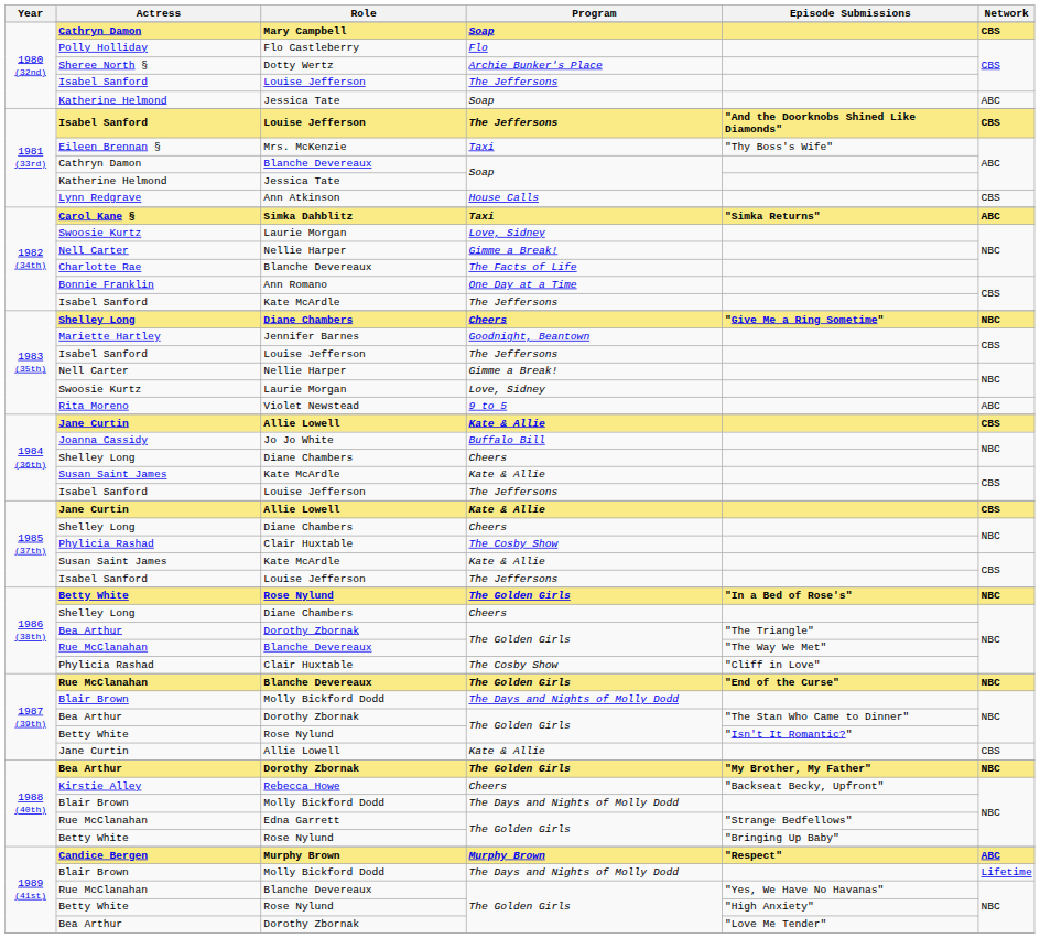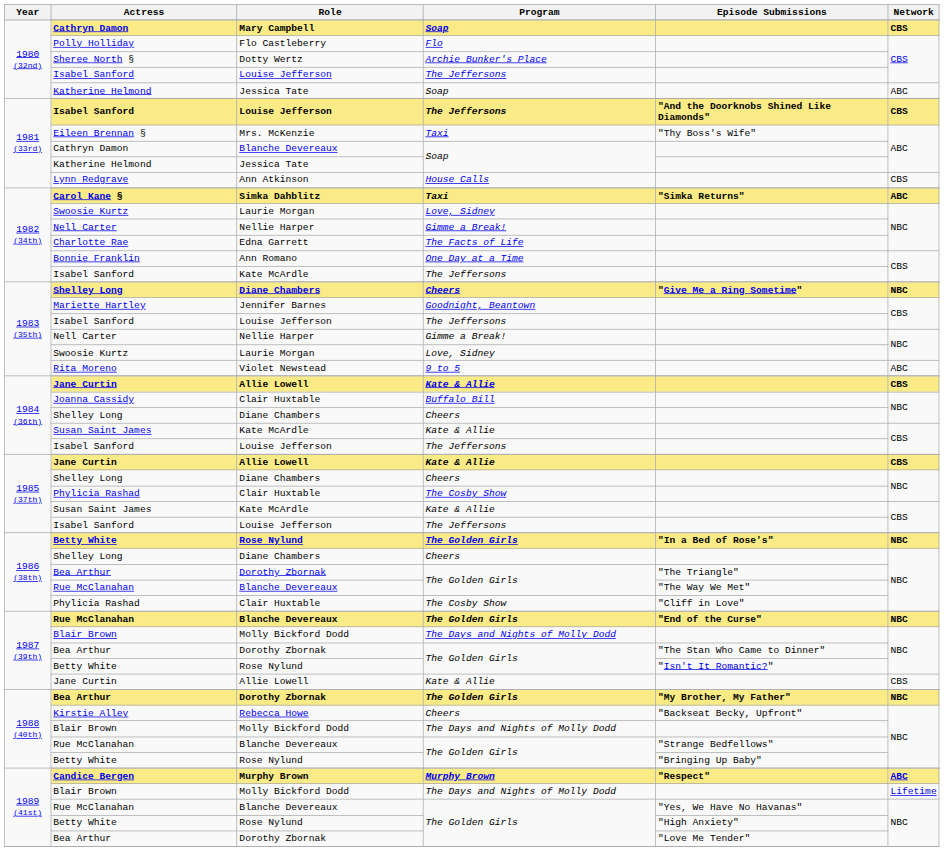 <table class="wikitable" style="width:100%">
 <tr bgcolor="#bebebe">
 <th width="5%">Year</th>
 <th width="20%">Actress</th>
 <th width="20%">Role</th>
 <th width="25%">Program</th>
 <th width="25%">Episode Submissions</th>
 <th width="5%">Network</th>
 </tr>
 <tr>
 <td rowspan=6 style="text-align:center"><a href='#'>1980</a><br><small><a href='#'>(32nd)</a></small></td>
 </tr>
 <tr style="background:#FAEB86">
 <td><strong><a href='#'>Cathryn Damon</a></strong></td>
 <td><strong>Mary Campbell</strong></td>
 <td><strong><em><a href='#'>Soap</a></em></strong></td>
 <td></td>
 <td><strong>CBS</strong></td>
 </tr>
 <tr>
 <td><a href='#'>Polly Holliday</a></td>
 <td>Flo Castleberry</td>
 <td><em><a href='#'>Flo</a></em></td>
 <td></td>
 <td rowspan=3><a href='#'>CBS</a></td>
 </tr>
 <tr>
 <td><a href='#'>Sheree North</a> §</td>
 <td>Dotty Wertz</td>
 <td><em><a href='#'>Archie Bunker's Place</a></em></td>
 <td></td>
 </tr>
 <tr>
 <td><a href='#'>Isabel Sanford</a></td>
 <td><a href='#'>Louise Jefferson</a></td>
 <td><em><a href='#'>The Jeffersons</a></em></td>
 <td></td>
 </tr>
 <tr>
 <td><a href='#'>Katherine Helmond</a></td>
 <td>Jessica Tate</td>
 <td><em>Soap</em></td>
 <td></td>
 <td>ABC</td>
 </tr>
 <tr>
 <td rowspan=6 style="text-align:center"><a href='#'>1981</a><br><small><a href='#'>(33rd)</a></small></td>
 </tr>
 <tr style="background:#FAEB86">
 <td><strong>Isabel Sanford</strong></td>
 <td><strong>Louise Jefferson</strong></td>
 <td><strong><em>The Jeffersons</em></strong></td>
 <td><strong>"And the Doorknobs Shined Like Diamonds"</strong></td>
 <td><strong>CBS</strong></td>
 </tr>
 <tr>
 <td><a href='#'>Eileen Brennan</a> §</td>
 <td>Mrs. McKenzie</td>
 <td><em><a href='#'>Taxi</a></em></td>
 <td>"Thy Boss's Wife"</td>
 <td rowspan=3>ABC</td>
 </tr>
 <tr>
 <td>Cathryn Damon</td>
 <td><a href='#'>Blanche Devereaux</a></td>
 <td rowspan=2><em>Soap</em></td>
 <td></td>
 </tr>
 <tr>
 <td>Katherine Helmond</td>
 <td>Jessica Tate</td>
 <td></td>
 </tr>
 <tr>
 <td><a href='#'>Lynn Redgrave</a></td>
 <td>Ann Atkinson</td>
 <td><em><a href='#'>House Calls</a></em></td>
 <td></td>
 <td>CBS</td>
 </tr>
 <tr>
 <td rowspan=7 style="text-align:center"><a href='#'>1982</a><br><small><a href='#'>(34th)</a></small></td>
 </tr>
 <tr style="background:#FAEB86">
 <td><strong><a href='#'>Carol Kane</a> §</strong></td>
 <td><strong>Simka Dahblitz</strong></td>
 <td><strong><em>Taxi</em></strong></td>
 <td><strong>"Simka Returns"</strong></td>
 <td><strong>ABC</strong></td>
 </tr>
 <tr>
 <td><a href='#'>Swoosie Kurtz</a></td>
 <td>Laurie Morgan</td>
 <td><em><a href='#'>Love, Sidney</a></em></td>
 <td></td>
 <td rowspan=3>NBC</td>
 </tr>
 <tr>
 <td><a href='#'>Nell Carter</a></td>
 <td>Nellie Harper</td>
 <td><em><a href='#'>Gimme a Break!</a></em></td>
 <td></td>
 </tr>
 <tr>
 <td><a href='#'>Charlotte Rae</a></td>
-<td>Blanche Devereaux</td>
+<td>Edna Garrett</td>
 <td><em><a href='#'>The Facts of Life</a></em></td>
 <td></td>
 </tr>
 <tr>
 <td><a href='#'>Bonnie Franklin</a></td>
 <td>Ann Romano</td>
 <td><em><a href='#'>One Day at a Time</a></em></td>
 <td></td>
 <td rowspan="2">CBS</td>
 </tr>
 <tr>
 <td>Isabel Sanford</td>
 <td>Kate McArdle</td>
 <td><em>The Jeffersons</em></td>
 <td></td>
 </tr>
 <tr>
 <td rowspan=7 style="text-align:center"><a href='#'>1983</a><br><small><a href='#'>(35th)</a></small></td>
 </tr>
 <tr style="background:#FAEB86">
 <td><strong><a href='#'>Shelley Long</a></strong></td>
 <td><strong><a href='#'>Diane Chambers</a></strong></td>
 <td><strong><em><a href='#'>Cheers</a></em></strong></td>
 <td><strong>"<a href='#'>Give Me a Ring Sometime</a>"</strong></td>
 <td><strong>NBC</strong></td>
 </tr>
 <tr>
 <td><a href='#'>Mariette Hartley</a></td>
 <td>Jennifer Barnes</td>
 <td><em><a href='#'>Goodnight, Beantown</a></em></td>
 <td></td>
 <td rowspan="2">CBS</td>
 </tr>
 <tr>
 <td>Isabel Sanford</td>
 <td>Louise Jefferson</td>
 <td><em>The Jeffersons</em></td>
 <td></td>
 </tr>
 <tr>
 <td>Nell Carter</td>
 <td>Nellie Harper</td>
 <td><em>Gimme a Break!</em></td>
 <td></td>
 <td rowspan="2">NBC</td>
 </tr>
 <tr>
 <td>Swoosie Kurtz</td>
 <td>Laurie Morgan</td>
 <td><em>Love, Sidney</em></td>
 <td></td>
 </tr>
 <tr>
 <td><a href='#'>Rita Moreno</a></td>
 <td>Violet Newstead</td>
 <td><em><a href='#'>9 to 5</a></em></td>
 <td></td>
 <td>ABC</td>
 </tr>
 <tr>
 <td rowspan=6 style="text-align:center"><a href='#'>1984</a><br><small><a href='#'>(36th)</a></small></td>
 </tr>
 <tr style="background:#FAEB86">
 <td><strong><a href='#'>Jane Curtin</a></strong></td>
 <td><strong>Allie Lowell</strong></td>
 <td><strong><em><a href='#'>Kate & Allie</a></em></strong></td>
 <td></td>
 <td><strong>CBS</strong></td>
 </tr>
 <tr>
 <td><a href='#'>Joanna Cassidy</a></td>
-<td>Jo Jo White</td>
+<td>Clair Huxtable</td>
 <td><em><a href='#'>Buffalo Bill</a></em></td>
 <td></td>
 <td rowspan=2>NBC</td>
 </tr>
 <tr>
 <td>Shelley Long</td>
 <td>Diane Chambers</td>
 <td><em>Cheers</em></td>
 <td></td>
 </tr>
 <tr>
 <td><a href='#'>Susan Saint James</a></td>
 <td>Kate McArdle</td>
 <td><em>Kate & Allie</em></td>
 <td></td>
 <td rowspan=2>CBS</td>
 </tr>
 <tr>
 <td>Isabel Sanford</td>
 <td>Louise Jefferson</td>
 <td><em>The Jeffersons</em></td>
 <td></td>
 </tr>
 <tr>
 <td rowspan=6 style="text-align:center"><a href='#'>1985</a><br><small><a href='#'>(37th)</a></small></td>
 </tr>
 <tr style="background:#FAEB86">
 <td><strong>Jane Curtin</strong></td>
 <td><strong>Allie Lowell</strong></td>
 <td><strong><em>Kate & Allie</em></strong></td>
 <td></td>
 <td><strong>CBS</strong></td>
 </tr>
 <tr>
 <td>Shelley Long</td>
 <td>Diane Chambers</td>
 <td><em>Cheers</em></td>
 <td></td>
 <td rowspan=2>NBC</td>
 </tr>
 <tr>
 <td><a href='#'>Phylicia Rashad</a></td>
 <td>Clair Huxtable</td>
 <td><em><a href='#'>The Cosby Show</a></em></td>
 <td></td>
 </tr>
 <tr>
 <td>Susan Saint James</td>
 <td>Kate McArdle</td>
 <td><em>Kate & Allie</em></td>
 <td></td>
 <td rowspan=2>CBS</td>
 </tr>
 <tr>
 <td>Isabel Sanford</td>
 <td>Louise Jefferson</td>
 <td><em>The Jeffersons</em></td>
 <td></td>
 </tr>
 <tr>
 <td rowspan=6 style="text-align:center"><a href='#'>1986</a><br><small><a href='#'>(38th)</a></small></td>
 </tr>
 <tr style="background:#FAEB86">
 <td><strong><a href='#'>Betty White</a></strong></td>
 <td><strong><a href='#'>Rose Nylund</a></strong></td>
 <td><strong><em><a href='#'>The Golden Girls</a></em></strong></td>
 <td><strong>"In a Bed of Rose's"</strong></td>
 <td><strong>NBC</strong></td>
 </tr>
 <tr>
 <td>Shelley Long</td>
 <td>Diane Chambers</td>
 <td><em>Cheers</em></td>
 <td></td>
 <td rowspan=4>NBC</td>
 </tr>
 <tr>
 <td><a href='#'>Bea Arthur</a></td>
 <td><a href='#'>Dorothy Zbornak</a></td>
 <td rowspan="2"><em>The Golden Girls</em></td>
 <td>"The Triangle"</td>
 </tr>
 <tr>
 <td><a href='#'>Rue McClanahan</a></td>
 <td><a href='#'>Blanche Devereaux</a></td>
 <td>"The Way We Met"</td>
 </tr>
 <tr>
 <td>Phylicia Rashad</td>
 <td>Clair Huxtable</td>
 <td><em>The Cosby Show</em></td>
 <td>"Cliff in Love"</td>
 </tr>
 <tr>
 <td rowspan=6 style="text-align:center"><a href='#'>1987</a><br><small><a href='#'>(39th)</a></small></td>
 </tr>
 <tr style="background:#FAEB86">
 <td><strong>Rue McClanahan</strong></td>
 <td><strong>Blanche Devereaux</strong></td>
 <td><strong><em>The Golden Girls</em></strong></td>
 <td><strong>"End of the Curse"</strong></td>
 <td><strong>NBC</strong></td>
 </tr>
 <tr>
 <td><a href='#'>Blair Brown</a></td>
 <td>Molly Bickford Dodd</td>
 <td><em><a href='#'>The Days and Nights of Molly Dodd</a></em></td>
 <td></td>
 <td rowspan=3>NBC</td>
 </tr>
 <tr>
 <td>Bea Arthur</td>
 <td>Dorothy Zbornak</td>
 <td rowspan="2"><em>The Golden Girls</em></td>
 <td>"The Stan Who Came to Dinner"</td>
 </tr>
 <tr>
 <td>Betty White</td>
 <td>Rose Nylund</td>
 <td>"<a href='#'>Isn't It Romantic?</a>"</td>
 </tr>
 <tr>
 <td>Jane Curtin</td>
 <td>Allie Lowell</td>
 <td><em>Kate & Allie</em></td>
 <td></td>
 <td>CBS</td>
 </tr>
 <tr>
 <td rowspan=6 style="text-align:center"><a href='#'>1988</a><br><small><a href='#'>(40th)</a></small></td>
 </tr>
 <tr style="background:#FAEB86">
 <td><strong>Bea Arthur</strong></td>
 <td><strong>Dorothy Zbornak</strong></td>
 <td><strong><em>The Golden Girls</em></strong></td>
 <td><strong>"My Brother, My Father"</strong></td>
 <td><strong>NBC</strong></td>
 </tr>
 <tr>
 <td><a href='#'>Kirstie Alley</a></td>
 <td><a href='#'>Rebecca Howe</a></td>
 <td><em>Cheers</em></td>
 <td>"Backseat Becky, Upfront"</td>
 <td rowspan=4>NBC</td>
 </tr>
 <tr>
 <td>Blair Brown</td>
 <td>Molly Bickford Dodd</td>
 <td><em>The Days and Nights of Molly Dodd</em></td>
 <td></td>
 </tr>
 <tr>
 <td>Rue McClanahan</td>
-<td>Edna Garrett</td>
+<td>Blanche Devereaux</td>
 <td rowspan=2><em>The Golden Girls</em></td>
 <td>"Strange Bedfellows"</td>
 </tr>
 <tr>
 <td>Betty White</td>
 <td>Rose Nylund</td>
 <td>"Bringing Up Baby"</td>
 </tr>
 <tr>
 <td rowspan=6 style="text-align:center"><a href='#'>1989</a><br><small><a href='#'>(41st)</a></small></td>
 </tr>
 <tr style="background:#FAEB86">
 <td><strong><a href='#'>Candice Bergen</a></strong></td>
 <td><strong>Murphy Brown</strong></td>
 <td><strong><em><a href='#'>Murphy Brown</a></em></strong></td>
 <td><strong>"Respect"</strong></td>
 <td><strong><a href='#'>ABC</a></strong></td>
 </tr>
 <tr>
 <td>Blair Brown</td>
 <td>Molly Bickford Dodd</td>
 <td><em>The Days and Nights of Molly Dodd</em></td>
 <td></td>
 <td><a href='#'>Lifetime</a></td>
 </tr>
 <tr>
 <td>Rue McClanahan</td>
 <td>Blanche Devereaux</td>
 <td rowspan=3><em>The Golden Girls</em></td>
 <td>"Yes, We Have No Havanas"</td>
 <td rowspan=3>NBC</td>
 </tr>
 <tr>
 <td>Betty White</td>
 <td>Rose Nylund</td>
 <td>"High Anxiety"</td>
 </tr>
 <tr>
 <td>Bea Arthur</td>
 <td>Dorothy Zbornak</td>
 <td>"Love Me Tender"</td>
 </tr>
 <tr>
 </tr>
 </table>
